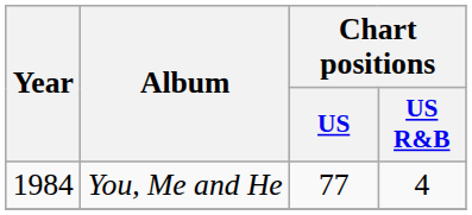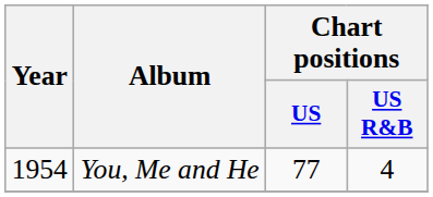 <table class="wikitable" style="text-align:center;">
 <tr>
 <th rowspan="2">Year</th>
 <th rowspan="2">Album</th>
 <th colspan="2">Chart positions</th>
 </tr>
 <tr style="font-size:smaller;">
 <th width="40"><a href='#'>US</a></th>
 <th width="40"><a href='#'>US<br>R&B</a></th>
 </tr>
 <tr>
-<td rowspan="1">1984</td>
+<td rowspan="1">1954</td>
 <td align="left"><em>You, Me and He</em></td>
 <td>77</td>
 <td>4</td>
 </tr>
 <tr>
 </tr>
 </table>
